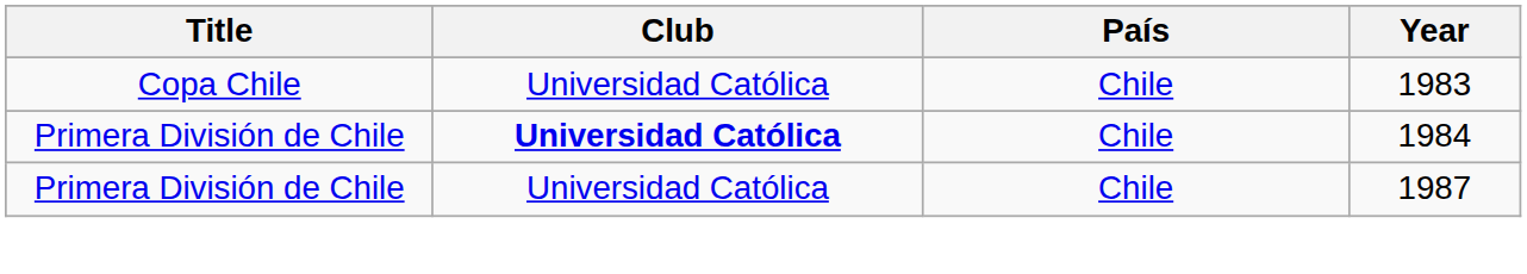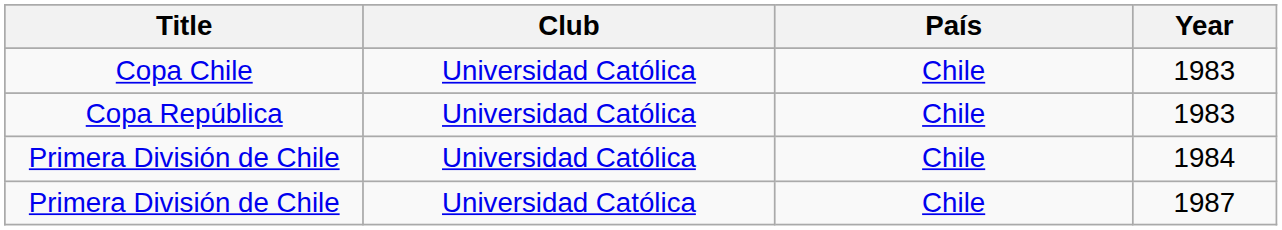 <table class="wikitable">
 <tr>
 <th width="200">Title</th>
 <th width="230">Club</th>
 <th width="200">País</th>
 <th width="75">Year</th>
 </tr>
 <tr align=center>
 <td><a href='#'>Copa Chile</a></td>
 <td><a href='#'>Universidad Católica</a></td>
 <td><a href='#'>Chile</a></td>
 <td>1983</td>
 </tr>
 <tr align=center>
+<td><a href='#'>Copa República</a></td>
+<td><a href='#'>Universidad Católica</a></td>
+<td><a href='#'>Chile</a></td>
+<td>1983</td>
+</tr>
+<tr align=center>
 <td><a href='#'>Primera División de Chile</a></td>
-<td><strong><a href='#'>Universidad Católica</a></strong></td>
+<td><a href='#'>Universidad Católica</a></td>
 <td><a href='#'>Chile</a></td>
 <td>1984</td>
 </tr>
 <tr align=center>
 <td><a href='#'>Primera División de Chile</a></td>
 <td><a href='#'>Universidad Católica</a></td>
 <td><a href='#'>Chile</a></td>
 <td>1987</td>
 </tr>
 </table>
